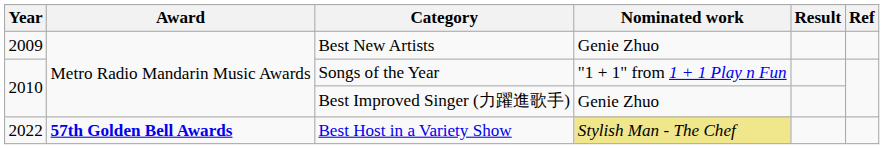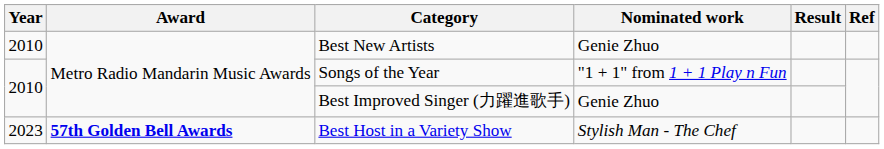 <table class="wikitable sortable">
 <tr>
 <th>Year</th>
 <th>Award</th>
 <th>Category</th>
 <th>Nominated work</th>
 <th>Result</th>
 <th>Ref</th>
 </tr>
 <tr>
-<td>2009</td>
+<td>2010</td>
 <td rowspan="3">Metro Radio Mandarin Music Awards</td>
 <td>Best New Artists</td>
 <td>Genie Zhuo</td>
 <td></td>
 <td align="center"></td>
 </tr>
 <tr>
 <td rowspan="2">2010</td>
 <td>Songs of the Year</td>
 <td>"1 + 1" from <em><a href='#'>1 + 1 Play n Fun</a></em></td>
 <td></td>
 <td rowspan="2" align="center"></td>
 </tr>
 <tr>
 <td>Best Improved Singer (力躍進歌手)</td>
 <td>Genie Zhuo</td>
 <td></td>
 </tr>
 <tr>
-<td>2022</td>
+<td>2023</td>
 <td><strong><a href='#'>57th Golden Bell Awards</a></strong></td>
 <td><a href='#'>Best Host in a Variety Show</a></td>
-<td style="background: khaki;"><em>Stylish Man - The Chef</em></td>
+<td><em>Stylish Man - The Chef</em></td>
 <td></td>
 <td align="center"></td>
 </tr>
 </table>
